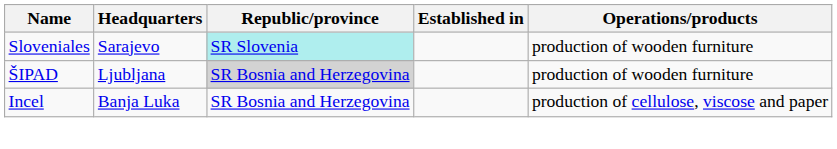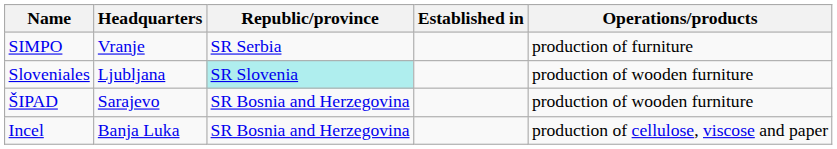 <table class="wikitable">
 <tr>
 <th>Name</th>
 <th>Headquarters</th>
 <th>Republic/province</th>
 <th>Established in</th>
 <th>Operations/products</th>
 </tr>
 <tr>
+<td><a href='#'>SIMPO</a></td>
+<td><a href='#'>Vranje</a></td>
+<td><a href='#'>SR Serbia</a></td>
+<td></td>
+<td>production of furniture</td>
+</tr>
+<tr>
 <td><a href='#'>Sloveniales</a></td>
-<td><a href='#'>Sarajevo</a></td>
+<td><a href='#'>Ljubljana</a></td>
 <td style="background: paleturquoise;"><a href='#'>SR Slovenia</a></td>
 <td></td>
 <td>production of wooden furniture</td>
 </tr>
 <tr>
 <td><a href='#'>ŠIPAD</a></td>
-<td><a href='#'>Ljubljana</a></td>
-<td style="background: lightgrey;"><a href='#'>SR Bosnia and Herzegovina</a></td>
+<td><a href='#'>Sarajevo</a></td>
+<td><a href='#'>SR Bosnia and Herzegovina</a></td>
 <td></td>
 <td>production of wooden furniture</td>
 </tr>
 <tr>
 <td><a href='#'>Incel</a></td>
 <td><a href='#'>Banja Luka</a></td>
 <td><a href='#'>SR Bosnia and Herzegovina</a></td>
 <td></td>
 <td>production of <a href='#'>cellulose</a>, <a href='#'>viscose</a> and paper</td>
 </tr>
 </table>
